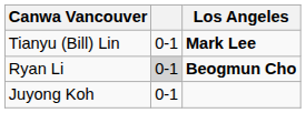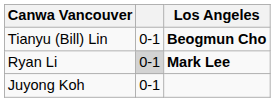 <table class="wikitable">
 <tr>
 <th>Canwa Vancouver</th>
 <th></th>
 <th>Los Angeles</th>
 </tr>
 <tr>
 <td>Tianyu (Bill) Lin</td>
 <td>0-1</td>
-<td><strong>Mark Lee</strong></td>
+<td><strong>Beogmun Cho</strong></td>
 </tr>
 <tr>
 <td>Ryan Li</td>
 <td style="background: lightgrey;">0-1</td>
-<td><strong>Beogmun Cho</strong></td>
+<td><strong>Mark Lee</strong></td>
 </tr>
 <tr>
 <td>Juyong Koh</td>
 <td>0-1</td>
 <td></td>
 </tr>
 </table>
